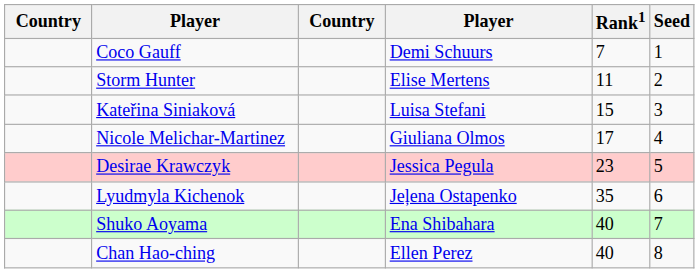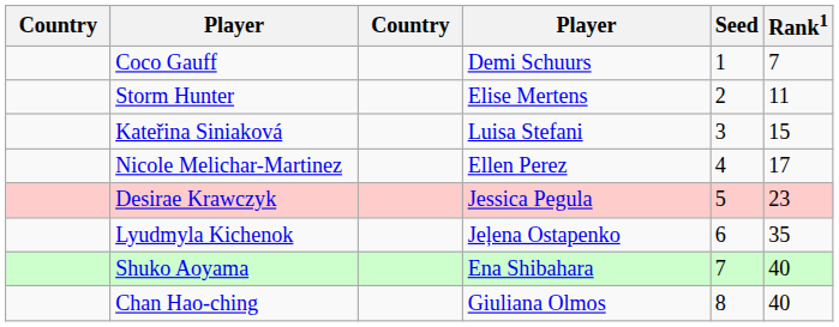 <table class="sortable wikitable">
 <tr>
 <th width="70">Country</th>
 <th width="175">Player</th>
 <th width="70">Country</th>
 <th width="175">Player</th>
+<th>Seed</th>
 <th>Rank<sup>1</sup></th>
-<th>Seed</th>
 </tr>
 <tr>
 <td></td>
 <td><a href='#'>Coco Gauff</a></td>
 <td></td>
 <td><a href='#'>Demi Schuurs</a></td>
+<td>1</td>
 <td>7</td>
-<td>1</td>
 </tr>
 <tr>
 <td></td>
 <td><a href='#'>Storm Hunter</a></td>
 <td></td>
 <td><a href='#'>Elise Mertens</a></td>
+<td>2</td>
 <td>11</td>
-<td>2</td>
 </tr>
 <tr>
 <td></td>
 <td><a href='#'>Kateřina Siniaková</a></td>
 <td></td>
 <td><a href='#'>Luisa Stefani</a></td>
+<td>3</td>
 <td>15</td>
-<td>3</td>
 </tr>
 <tr>
 <td></td>
 <td><a href='#'>Nicole Melichar-Martinez</a></td>
 <td></td>
-<td><a href='#'>Giuliana Olmos</a></td>
+<td><a href='#'>Ellen Perez</a></td>
+<td>4</td>
 <td>17</td>
-<td>4</td>
 </tr>
 <tr bgcolor=#fcc>
 <td></td>
 <td><a href='#'>Desirae Krawczyk</a></td>
 <td></td>
 <td><a href='#'>Jessica Pegula</a></td>
+<td>5</td>
 <td>23</td>
-<td>5</td>
 </tr>
 <tr>
 <td></td>
 <td><a href='#'>Lyudmyla Kichenok</a></td>
 <td></td>
 <td><a href='#'>Jeļena Ostapenko</a></td>
+<td>6</td>
 <td>35</td>
-<td>6</td>
 </tr>
 <tr bgcolor=#cfc>
 <td></td>
 <td><a href='#'>Shuko Aoyama</a></td>
 <td></td>
 <td><a href='#'>Ena Shibahara</a></td>
+<td>7</td>
 <td>40</td>
-<td>7</td>
 </tr>
 <tr>
 <td></td>
 <td><a href='#'>Chan Hao-ching</a></td>
 <td></td>
-<td><a href='#'>Ellen Perez</a></td>
+<td><a href='#'>Giuliana Olmos</a></td>
+<td>8</td>
 <td>40</td>
-<td>8</td>
 </tr>
 </table>
